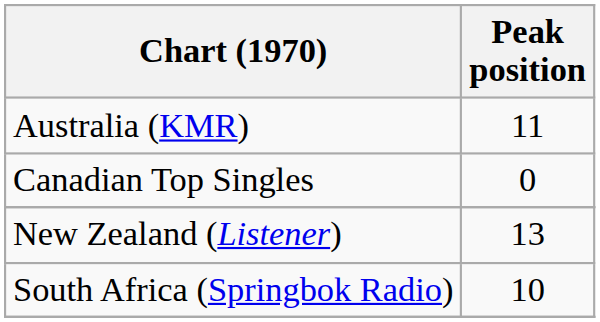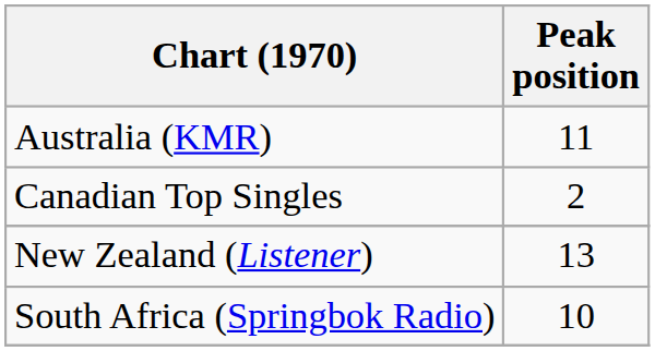 <table class="wikitable sortable">
 <tr>
 <th scope="col">Chart (1970)</th>
 <th scope="col">Peak<br>position</th>
 </tr>
 <tr>
 <td align="left">Australia (<a href='#'>KMR</a>)</td>
 <td style="text-align:center;">11</td>
 </tr>
 <tr>
 <td>Canadian Top Singles</td>
-<td style="text-align:center;">0</td>
+<td style="text-align:center;">2</td>
 </tr>
 <tr>
 </tr>
 <tr>
 </tr>
 <tr>
 <td align="left">New Zealand (<em><a href='#'>Listener</a></em>)</td>
 <td style="text-align:center;">13</td>
 </tr>
 <tr>
 <td>South Africa (<a href='#'>Springbok Radio</a>)</td>
 <td align="center">10</td>
 </tr>
 <tr>
 </tr>
 <tr>
 </tr>
 <tr>
 </tr>
 </table>
